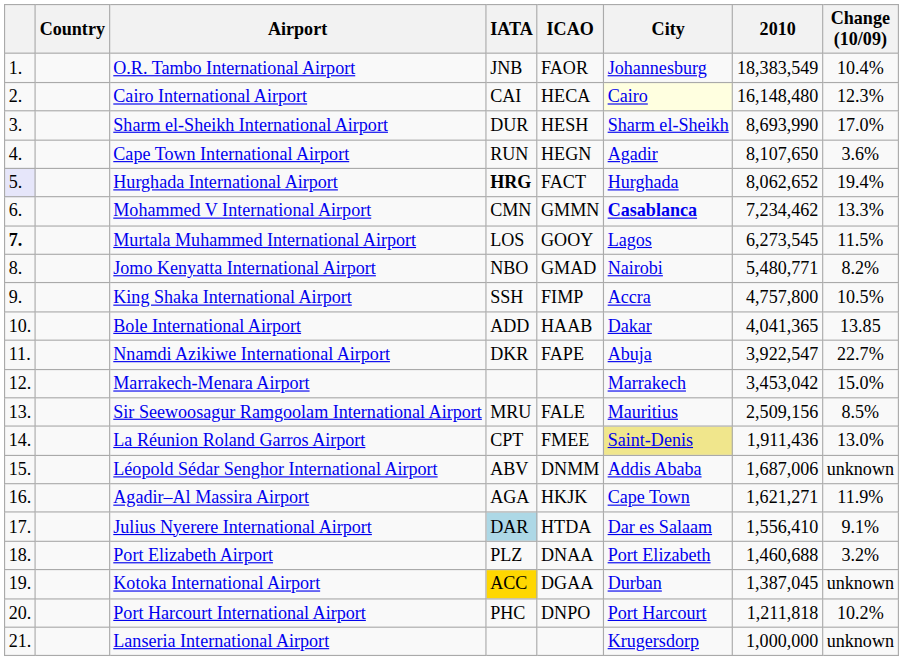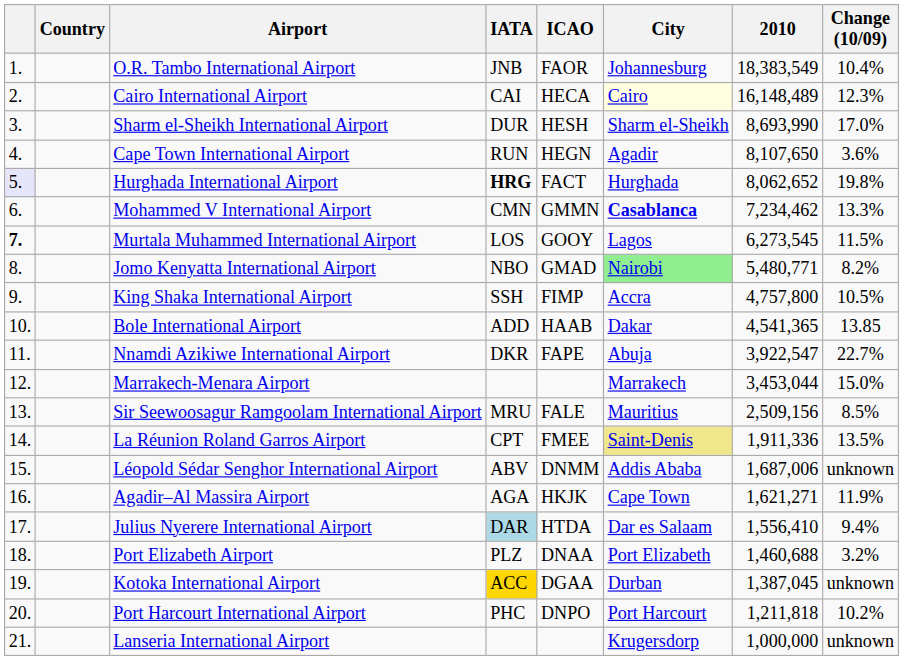 <table class="wikitable sortable">
 <tr>
 <th></th>
 <th>Country</th>
 <th>Airport</th>
 <th>IATA</th>
 <th>ICAO</th>
 <th>City</th>
 <th>2010</th>
 <th>Change <br>(10/09)</th>
 </tr>
 <tr>
 <td>1.</td>
 <td></td>
 <td><a href='#'>O.R. Tambo International Airport</a></td>
 <td>JNB</td>
 <td>FAOR</td>
 <td><a href='#'>Johannesburg</a></td>
 <td align=right>18,383,549</td>
 <td align=center>10.4%</td>
 </tr>
 <tr>
 <td>2.</td>
 <td></td>
 <td><a href='#'>Cairo International Airport</a></td>
 <td>CAI</td>
 <td>HECA</td>
 <td style="background: lightyellow;"><a href='#'>Cairo</a></td>
-<td align=right>16,148,480</td>
+<td align=right>16,148,489</td>
 <td align=center>12.3%</td>
 </tr>
 <tr>
 <td>3.</td>
 <td></td>
 <td><a href='#'>Sharm el-Sheikh International Airport</a></td>
 <td>DUR</td>
 <td>HESH</td>
 <td><a href='#'>Sharm el-Sheikh</a></td>
 <td align=right>8,693,990</td>
 <td align=center>17.0%</td>
 </tr>
 <tr>
 <td>4.</td>
 <td></td>
 <td><a href='#'>Cape Town International Airport</a></td>
 <td>RUN</td>
 <td>HEGN</td>
 <td><a href='#'>Agadir</a></td>
 <td align=right>8,107,650</td>
 <td align=center>3.6%</td>
 </tr>
 <tr>
 <td style="background: lavender;">5.</td>
 <td></td>
 <td><a href='#'>Hurghada International Airport</a></td>
 <td><strong>HRG</strong></td>
 <td>FACT</td>
 <td><a href='#'>Hurghada</a></td>
 <td align=right>8,062,652</td>
-<td align=center>19.4%</td>
+<td align=center>19.8%</td>
 </tr>
 <tr>
 <td>6.</td>
 <td></td>
 <td><a href='#'>Mohammed V International Airport</a></td>
 <td>CMN</td>
 <td>GMMN</td>
 <td><strong><a href='#'>Casablanca</a></strong></td>
 <td align=right>7,234,462</td>
 <td align=center>13.3%</td>
 </tr>
 <tr>
 <td><strong>7.</strong></td>
 <td></td>
 <td><a href='#'>Murtala Muhammed International Airport</a></td>
 <td>LOS</td>
 <td>GOOY</td>
 <td><a href='#'>Lagos</a></td>
 <td align=right>6,273,545</td>
 <td align=center>11.5%</td>
 </tr>
 <tr>
 <td>8.</td>
 <td></td>
 <td><a href='#'>Jomo Kenyatta International Airport</a></td>
 <td>NBO</td>
 <td>GMAD</td>
-<td><a href='#'>Nairobi</a></td>
+<td style="background: lightgreen;"><a href='#'>Nairobi</a></td>
 <td align=right>5,480,771</td>
 <td align=center>8.2%</td>
 </tr>
 <tr>
 <td>9.</td>
 <td></td>
 <td><a href='#'>King Shaka International Airport</a></td>
 <td>SSH</td>
 <td>FIMP</td>
 <td><a href='#'>Accra</a></td>
 <td align=right>4,757,800</td>
 <td align=center>10.5%</td>
 </tr>
 <tr>
 <td>10.</td>
 <td></td>
 <td><a href='#'>Bole International Airport</a></td>
 <td>ADD</td>
 <td>HAAB</td>
 <td><a href='#'>Dakar</a></td>
-<td align=right>4,041,365</td>
+<td align=right>4,541,365</td>
 <td align=center>13.85</td>
 </tr>
 <tr>
 <td>11.</td>
 <td></td>
 <td><a href='#'>Nnamdi Azikiwe International Airport</a></td>
 <td>DKR</td>
 <td>FAPE</td>
 <td><a href='#'>Abuja</a></td>
 <td align=right>3,922,547</td>
 <td align=center>22.7%</td>
 </tr>
 <tr>
 <td>12.</td>
 <td></td>
 <td><a href='#'>Marrakech-Menara Airport</a></td>
 <td></td>
 <td></td>
 <td><a href='#'>Marrakech</a></td>
-<td align=right>3,453,042</td>
+<td align=right>3,453,044</td>
 <td align=center>15.0%</td>
 </tr>
 <tr>
 <td>13.</td>
 <td></td>
 <td><a href='#'>Sir Seewoosagur Ramgoolam International Airport</a></td>
 <td>MRU</td>
 <td>FALE</td>
 <td><a href='#'>Mauritius</a></td>
 <td align=right>2,509,156</td>
 <td align=center>8.5%</td>
 </tr>
 <tr>
 <td>14.</td>
 <td></td>
 <td><a href='#'>La Réunion Roland Garros Airport</a></td>
 <td>CPT</td>
 <td>FMEE</td>
 <td style="background: khaki;"><a href='#'>Saint-Denis</a></td>
-<td align=right>1,911,436</td>
-<td align=center>13.0%</td>
+<td align=right>1,911,336</td>
+<td align=center>13.5%</td>
 </tr>
 <tr>
 <td>15.</td>
 <td></td>
 <td><a href='#'>Léopold Sédar Senghor International Airport</a></td>
 <td>ABV</td>
 <td>DNMM</td>
 <td><a href='#'>Addis Ababa</a></td>
 <td align=right>1,687,006</td>
 <td align=center>unknown</td>
 </tr>
 <tr>
 <td>16.</td>
 <td></td>
 <td><a href='#'>Agadir–Al Massira Airport</a></td>
 <td>AGA</td>
 <td>HKJK</td>
 <td><a href='#'>Cape Town</a></td>
 <td align=right>1,621,271</td>
 <td align=center>11.9%</td>
 </tr>
 <tr>
 <td>17.</td>
 <td></td>
 <td><a href='#'>Julius Nyerere International Airport</a></td>
 <td style="background: lightblue;">DAR</td>
 <td>HTDA</td>
 <td><a href='#'>Dar es Salaam</a></td>
 <td align=right>1,556,410</td>
-<td align=center>9.1%</td>
+<td align=center>9.4%</td>
 </tr>
 <tr>
 <td>18.</td>
 <td></td>
 <td><a href='#'>Port Elizabeth Airport</a></td>
 <td>PLZ</td>
 <td>DNAA</td>
 <td><a href='#'>Port Elizabeth</a></td>
 <td align=right>1,460,688</td>
 <td align=center>3.2%</td>
 </tr>
 <tr>
 <td>19.</td>
 <td></td>
 <td><a href='#'>Kotoka International Airport</a></td>
 <td style="background: gold;">ACC</td>
 <td>DGAA</td>
 <td><a href='#'>Durban</a></td>
 <td align=right>1,387,045</td>
 <td align=center>unknown</td>
 </tr>
 <tr>
 <td>20.</td>
 <td></td>
 <td><a href='#'>Port Harcourt International Airport</a></td>
 <td>PHC</td>
 <td>DNPO</td>
 <td><a href='#'>Port Harcourt</a></td>
 <td align=right>1,211,818</td>
 <td align=center>10.2%</td>
 </tr>
 <tr>
 <td>21.</td>
 <td></td>
 <td><a href='#'>Lanseria International Airport</a></td>
 <td></td>
 <td></td>
 <td><a href='#'>Krugersdorp</a></td>
 <td align=right>1,000,000</td>
 <td style="text-align:center;">unknown</td>
 </tr>
 </table>
